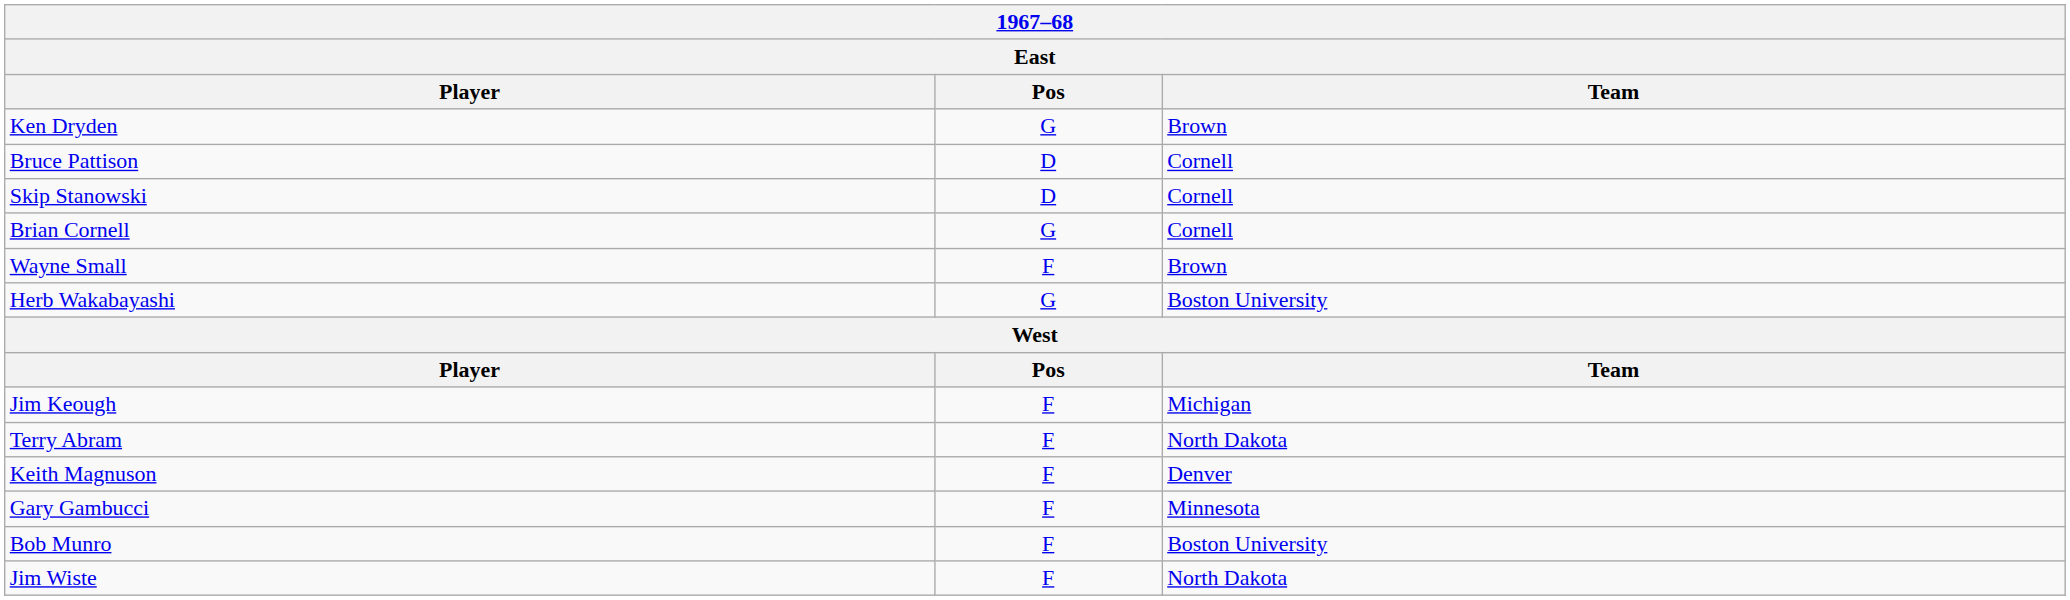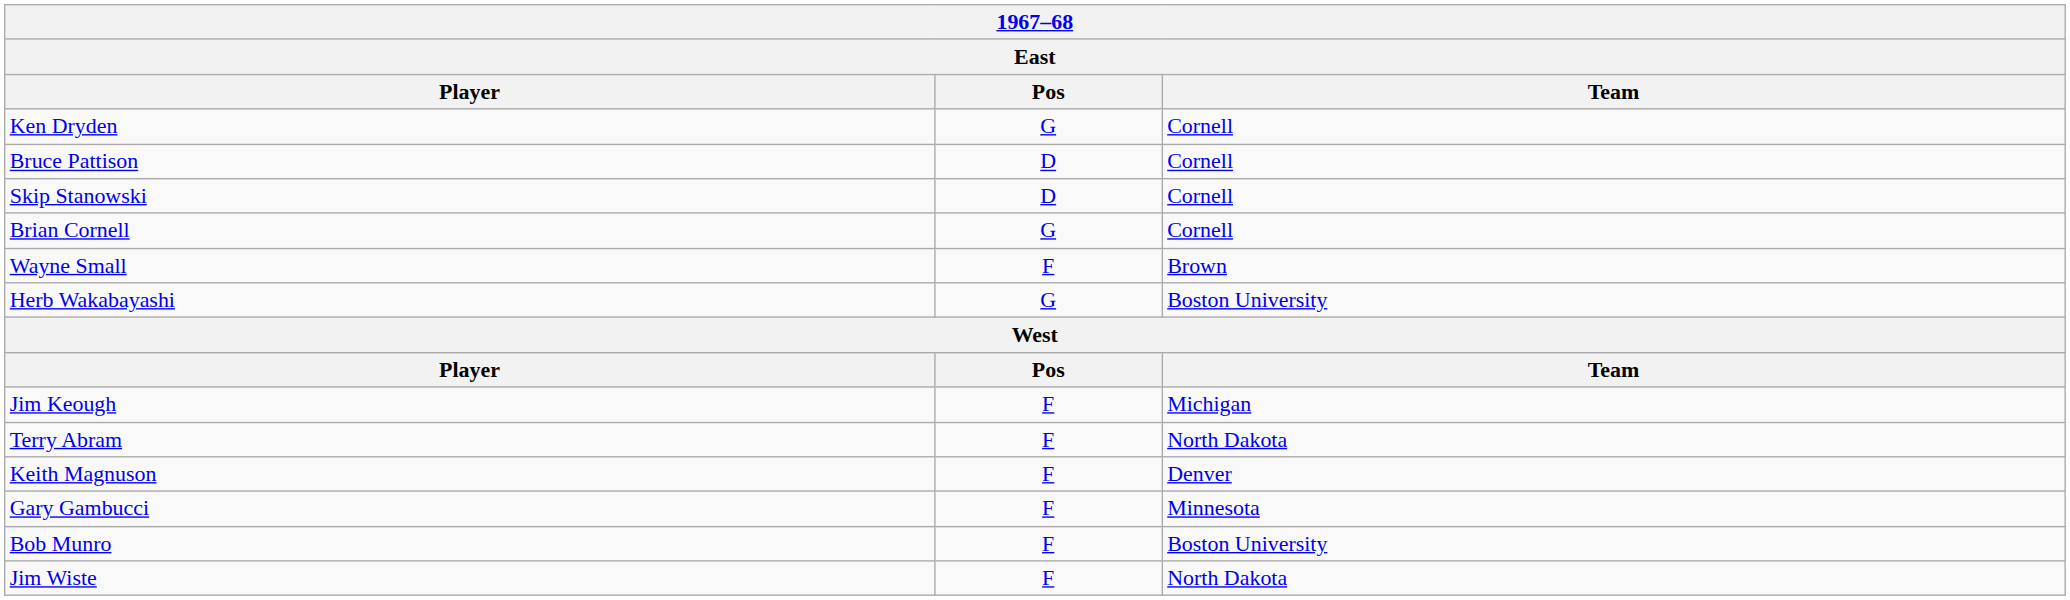 <table class="wikitable" width=95%>
 <tr>
 <th colspan=3><a href='#'>1967–68</a></th>
 </tr>
 <tr>
 <th colspan=3><strong>East</strong></th>
 </tr>
 <tr>
 <th>Player</th>
 <th>Pos</th>
 <th>Team</th>
 </tr>
 <tr>
 <td><a href='#'>Ken Dryden</a></td>
 <td style="text-align:center;"><a href='#'>G</a></td>
-<td><a href='#'>Brown</a></td>
+<td><a href='#'>Cornell</a></td>
 </tr>
 <tr>
 <td><a href='#'>Bruce Pattison</a></td>
 <td style="text-align:center;"><a href='#'>D</a></td>
 <td><a href='#'>Cornell</a></td>
 </tr>
 <tr>
 <td><a href='#'>Skip Stanowski</a></td>
 <td style="text-align:center;"><a href='#'>D</a></td>
 <td><a href='#'>Cornell</a></td>
 </tr>
 <tr>
 <td><a href='#'>Brian Cornell</a></td>
 <td style="text-align:center;"><a href='#'>G</a></td>
 <td><a href='#'>Cornell</a></td>
 </tr>
 <tr>
 <td><a href='#'>Wayne Small</a></td>
 <td style="text-align:center;"><a href='#'>F</a></td>
 <td><a href='#'>Brown</a></td>
 </tr>
 <tr>
 <td><a href='#'>Herb Wakabayashi</a></td>
 <td style="text-align:center;"><a href='#'>G</a></td>
 <td><a href='#'>Boston University</a></td>
 </tr>
 <tr>
 <th colspan=3><strong>West</strong></th>
 </tr>
 <tr>
 <th>Player</th>
 <th>Pos</th>
 <th>Team</th>
 </tr>
 <tr>
 <td><a href='#'>Jim Keough</a></td>
 <td style="text-align:center;"><a href='#'>F</a></td>
 <td><a href='#'>Michigan</a></td>
 </tr>
 <tr>
 <td><a href='#'>Terry Abram</a></td>
 <td style="text-align:center;"><a href='#'>F</a></td>
 <td><a href='#'>North Dakota</a></td>
 </tr>
 <tr>
 <td><a href='#'>Keith Magnuson</a></td>
 <td style="text-align:center;"><a href='#'>F</a></td>
 <td><a href='#'>Denver</a></td>
 </tr>
 <tr>
 <td><a href='#'>Gary Gambucci</a></td>
 <td style="text-align:center;"><a href='#'>F</a></td>
 <td><a href='#'>Minnesota</a></td>
 </tr>
 <tr>
 <td><a href='#'>Bob Munro</a></td>
 <td style="text-align:center;"><a href='#'>F</a></td>
 <td><a href='#'>Boston University</a></td>
 </tr>
 <tr>
 <td><a href='#'>Jim Wiste</a></td>
 <td style="text-align:center;"><a href='#'>F</a></td>
 <td><a href='#'>North Dakota</a></td>
 </tr>
 </table>
